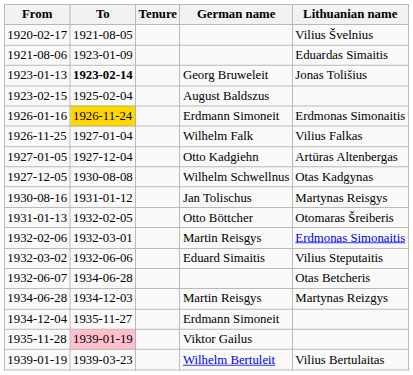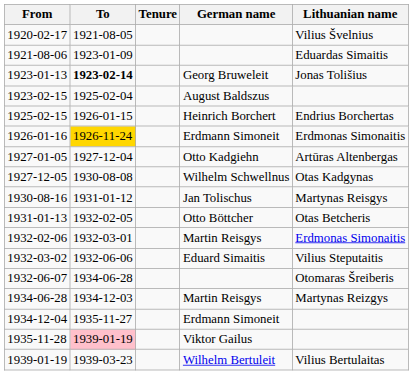 <table class="sortable wikitable">
 <tr>
 <th>From</th>
 <th>To</th>
 <th>Tenure</th>
 <th>German name</th>
 <th>Lithuanian name</th>
 </tr>
 <tr>
 <td>1920-02-17</td>
 <td>1921-08-05</td>
 <td></td>
 <td></td>
 <td>Vilius Švelnius</td>
 </tr>
 <tr>
 <td>1921-08-06</td>
 <td>1923-01-09</td>
 <td></td>
 <td></td>
 <td>Eduardas Simaitis</td>
 </tr>
 <tr>
 <td>1923-01-13</td>
 <td><strong>1923-02-14</strong></td>
 <td></td>
 <td>Georg Bruweleit</td>
 <td>Jonas Tolišius</td>
 </tr>
 <tr>
 <td>1923-02-15</td>
 <td>1925-02-04</td>
 <td></td>
 <td>August Baldszus</td>
 <td></td>
 </tr>
 <tr>
+<td>1925-02-15</td>
+<td>1926-01-15</td>
+<td></td>
+<td>Heinrich Borchert</td>
+<td>Endrius Borchertas</td>
+</tr>
+<tr>
 <td>1926-01-16</td>
 <td style="background: gold;">1926-11-24</td>
 <td></td>
 <td>Erdmann Simoneit</td>
 <td>Erdmonas Simonaitis</td>
-</tr>
-<tr>
-<td>1926-11-25</td>
-<td>1927-01-04</td>
-<td></td>
-<td>Wilhelm Falk</td>
-<td>Vilius Falkas</td>
 </tr>
 <tr>
 <td>1927-01-05</td>
 <td>1927-12-04</td>
 <td></td>
 <td>Otto Kadgiehn</td>
 <td>Artūras Altenbergas</td>
 </tr>
 <tr>
 <td>1927-12-05</td>
 <td>1930-08-08</td>
 <td></td>
 <td>Wilhelm Schwellnus</td>
 <td>Otas Kadgynas</td>
 </tr>
 <tr>
 <td>1930-08-16</td>
 <td>1931-01-12</td>
 <td></td>
 <td>Jan Tolischus</td>
 <td>Martynas Reisgys</td>
 </tr>
 <tr>
 <td>1931-01-13</td>
 <td>1932-02-05</td>
 <td></td>
 <td>Otto Böttcher</td>
-<td>Otomaras Šreiberis</td>
+<td>Otas Betcheris</td>
 </tr>
 <tr>
 <td>1932-02-06</td>
 <td>1932-03-01</td>
 <td></td>
 <td>Martin Reisgys</td>
 <td><a href='#'>Erdmonas Simonaitis</a></td>
 </tr>
 <tr>
 <td>1932-03-02</td>
 <td>1932-06-06</td>
 <td></td>
 <td>Eduard Simaitis</td>
 <td>Vilius Steputaitis</td>
 </tr>
 <tr>
 <td>1932-06-07</td>
 <td>1934-06-28</td>
 <td></td>
 <td></td>
-<td>Otas Betcheris</td>
+<td>Otomaras Šreiberis</td>
 </tr>
 <tr>
 <td>1934-06-28</td>
 <td>1934-12-03</td>
 <td></td>
 <td>Martin Reisgys</td>
 <td>Martynas Reizgys</td>
 </tr>
 <tr>
 <td>1934-12-04</td>
 <td>1935-11-27</td>
 <td></td>
 <td>Erdmann Simoneit</td>
 <td></td>
 </tr>
 <tr>
 <td>1935-11-28</td>
 <td style="background: pink;">1939-01-19</td>
 <td></td>
 <td>Viktor Gailus</td>
 <td></td>
 </tr>
 <tr>
 <td>1939-01-19</td>
 <td>1939-03-23</td>
 <td></td>
 <td><a href='#'>Wilhelm Bertuleit</a></td>
 <td>Vilius Bertulaitas</td>
 </tr>
 </table>
